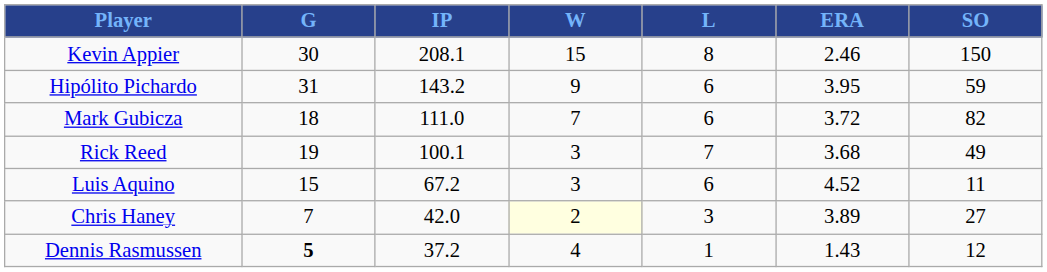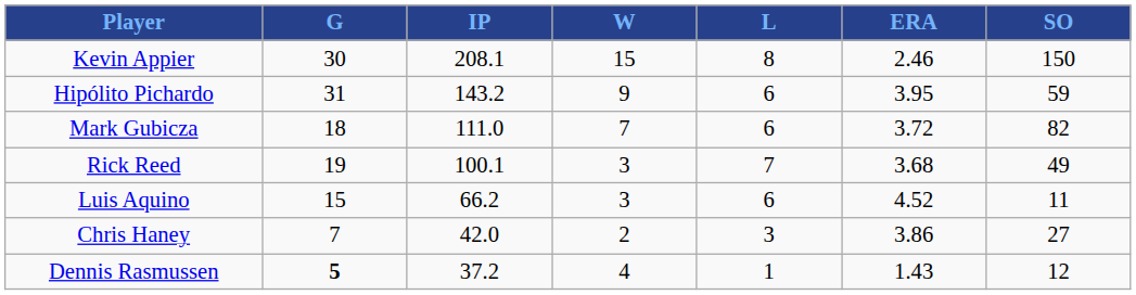 <table class="wikitable sortable">
 <tr>
 <th style="background:#27408B;color:#74B4FA;" width="16%">Player</th>
 <th style="background:#27408B;color:#74B4FA;" width="9%">G</th>
 <th style="background:#27408B;color:#74B4FA;" width="9%">IP</th>
 <th style="background:#27408B;color:#74B4FA;" width="9%">W</th>
 <th style="background:#27408B;color:#74B4FA;" width="9%">L</th>
 <th style="background:#27408B;color:#74B4FA;" width="9%">ERA</th>
 <th style="background:#27408B;color:#74B4FA;" width="9%">SO</th>
 </tr>
 <tr align="center">
 <td><a href='#'>Kevin Appier</a></td>
 <td>30</td>
 <td>208.1</td>
 <td>15</td>
 <td>8</td>
 <td>2.46</td>
 <td>150</td>
 </tr>
 <tr align=center>
 <td><a href='#'>Hipólito Pichardo</a></td>
 <td>31</td>
 <td>143.2</td>
 <td>9</td>
 <td>6</td>
 <td>3.95</td>
 <td>59</td>
 </tr>
 <tr align=center>
 <td><a href='#'>Mark Gubicza</a></td>
 <td>18</td>
 <td>111.0</td>
 <td>7</td>
 <td>6</td>
 <td>3.72</td>
 <td>82</td>
 </tr>
 <tr align=center>
 <td><a href='#'>Rick Reed</a></td>
 <td>19</td>
 <td>100.1</td>
 <td>3</td>
 <td>7</td>
 <td>3.68</td>
 <td>49</td>
 </tr>
 <tr align=center>
 <td><a href='#'>Luis Aquino</a></td>
 <td>15</td>
-<td>67.2</td>
+<td>66.2</td>
 <td>3</td>
 <td>6</td>
 <td>4.52</td>
 <td>11</td>
 </tr>
 <tr align=center>
 <td><a href='#'>Chris Haney</a></td>
 <td>7</td>
 <td>42.0</td>
-<td style="background: lightyellow;">2</td>
+<td>2</td>
 <td>3</td>
-<td>3.89</td>
+<td>3.86</td>
 <td>27</td>
 </tr>
 <tr align=center>
 <td><a href='#'>Dennis Rasmussen</a></td>
 <td><strong>5</strong></td>
 <td>37.2</td>
 <td>4</td>
 <td>1</td>
 <td>1.43</td>
 <td>12</td>
 </tr>
 </table>
